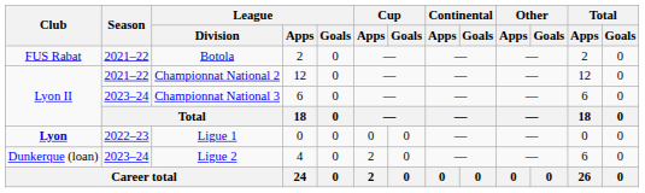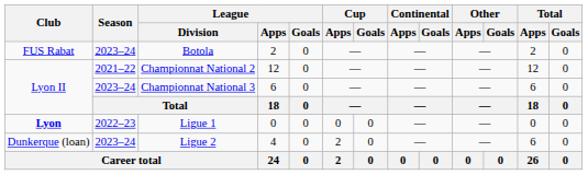 <table class="wikitable" style="text-align:center">
 <tr>
 <th rowspan="2">Club</th>
 <th rowspan="2">Season</th>
 <th colspan="3">League</th>
 <th colspan="2">Cup</th>
 <th colspan="2">Continental</th>
 <th colspan="2">Other</th>
 <th colspan="2">Total</th>
 </tr>
 <tr>
 <th>Division</th>
 <th>Apps</th>
 <th>Goals</th>
 <th>Apps</th>
 <th>Goals</th>
 <th>Apps</th>
 <th>Goals</th>
 <th>Apps</th>
 <th>Goals</th>
 <th>Apps</th>
 <th>Goals</th>
 </tr>
 <tr>
 <td><a href='#'>FUS Rabat</a></td>
-<td><a href='#'>2021–22</a></td>
+<td><a href='#'>2023–24</a></td>
 <td><a href='#'>Botola</a></td>
 <td>2</td>
 <td>0</td>
 <td colspan="2">—</td>
 <td colspan="2">—</td>
 <td colspan="2">—</td>
 <td>2</td>
 <td>0</td>
 </tr>
 <tr>
 <td rowspan="3"><a href='#'>Lyon II</a></td>
 <td><a href='#'>2021–22</a></td>
 <td><a href='#'>Championnat National 2</a></td>
 <td>12</td>
 <td>0</td>
 <td colspan="2">—</td>
 <td colspan="2">—</td>
 <td colspan="2">—</td>
 <td>12</td>
 <td>0</td>
 </tr>
 <tr>
 <td><a href='#'>2023–24</a></td>
 <td><a href='#'>Championnat National 3</a></td>
 <td>6</td>
 <td>0</td>
 <td colspan="2">—</td>
 <td colspan="2">—</td>
 <td colspan="2">—</td>
 <td>6</td>
 <td>0</td>
 </tr>
 <tr>
 <th colspan="2">Total</th>
 <th>18</th>
 <th>0</th>
 <th colspan="2">—</th>
 <th colspan="2">—</th>
 <th colspan="2">—</th>
 <th>18</th>
 <th>0</th>
 </tr>
 <tr>
 <td><strong><a href='#'>Lyon</a></strong></td>
 <td><a href='#'>2022–23</a></td>
 <td><a href='#'>Ligue 1</a></td>
 <td>0</td>
 <td>0</td>
 <td>0</td>
 <td>0</td>
 <td colspan="2">—</td>
 <td colspan="2">—</td>
 <td>0</td>
 <td>0</td>
 </tr>
 <tr>
 <td><a href='#'>Dunkerque</a> (loan)</td>
 <td><a href='#'>2023–24</a></td>
 <td><a href='#'>Ligue 2</a></td>
 <td>4</td>
 <td>0</td>
 <td>2</td>
 <td>0</td>
 <td colspan="2">—</td>
 <td colspan="2">—</td>
 <td>6</td>
 <td>0</td>
 </tr>
 <tr>
 <th colspan="3">Career total</th>
 <th>24</th>
 <th>0</th>
 <th>2</th>
 <th>0</th>
 <th>0</th>
 <th>0</th>
 <th>0</th>
 <th>0</th>
 <th>26</th>
 <th>0</th>
 </tr>
 </table>
